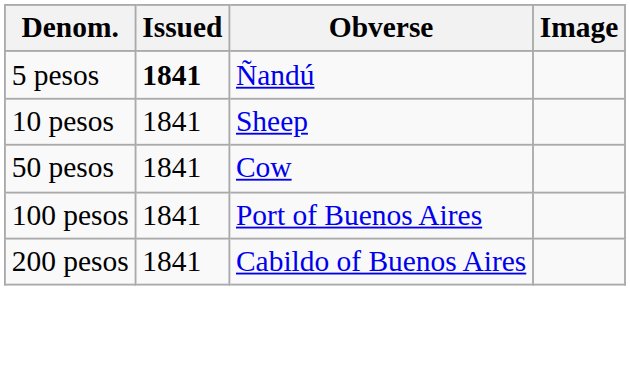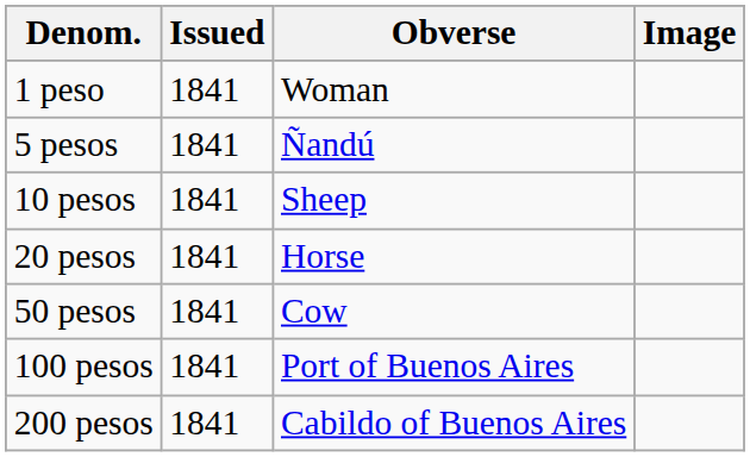 <table class= wikitable>
 <tr>
 <th>Denom.</th>
 <th>Issued</th>
 <th>Obverse</th>
 <th>Image</th>
 </tr>
 <tr>
+<td>1 peso</td>
+<td>1841</td>
+<td>Woman</td>
+<td></td>
+</tr>
+<tr>
 <td>5 pesos</td>
-<td><strong>1841</strong></td>
+<td>1841</td>
 <td><a href='#'>Ñandú</a></td>
 <td></td>
 </tr>
 <tr>
 <td>10 pesos</td>
 <td>1841</td>
 <td><a href='#'>Sheep</a></td>
+<td></td>
+</tr>
+<tr>
+<td>20 pesos</td>
+<td>1841</td>
+<td><a href='#'>Horse</a></td>
 <td></td>
 </tr>
 <tr>
 <td>50 pesos</td>
 <td>1841</td>
 <td><a href='#'>Cow</a></td>
 <td></td>
 </tr>
 <tr>
 <td>100 pesos</td>
 <td>1841</td>
 <td><a href='#'>Port of Buenos Aires</a></td>
 <td></td>
 </tr>
 <tr>
 <td>200 pesos</td>
 <td>1841</td>
 <td><a href='#'>Cabildo of Buenos Aires</a></td>
 <td></td>
 </tr>
 </table>
